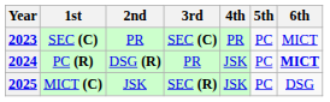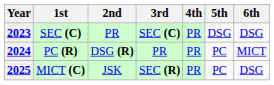 <table class="wikitable" style="text-align:center">
 <tr>
 <th>Year</th>
 <th>1st</th>
 <th>2nd</th>
 <th>3rd</th>
 <th>4th</th>
 <th>5th</th>
 <th>6th</th>
 </tr>
 <tr>
 <th><a href='#'>2023</a></th>
 <td scope="row"  style="text-align:center; background:#cfc;"><a href='#'>SEC</a> <strong>(C)</strong></td>
 <td scope="row"  style="text-align:center; background:#cfc;"><a href='#'>PR</a></td>
 <td scope="row"  style="text-align:center; background:#cfc;"><a href='#'>SEC</a> <strong>(C)</strong></td>
 <td scope="row"  style="text-align:center; background:#cfc;"><a href='#'>PR</a></td>
-<td><a href='#'>PC</a></td>
-<td><a href='#'>MICT</a></td>
+<td><a href='#'>DSG</a></td>
+<td><a href='#'>DSG</a></td>
 </tr>
 <tr>
 <th><a href='#'>2024</a></th>
 <td scope="row"  style="text-align:center; background:#cfc;"><a href='#'>PC</a> <strong>(R)</strong></td>
 <td scope="row"  style="text-align:center; background:#cfc;"><a href='#'>DSG</a> <strong>(R)</strong></td>
 <td scope="row"  style="text-align:center; background:#cfc;"><a href='#'>PR</a></td>
-<td scope="row"  style="text-align:center; background:#cfc;"><a href='#'>JSK</a></td>
+<td scope="row"  style="text-align:center; background:#cfc;"><a href='#'>PR</a></td>
 <td><a href='#'>PC</a></td>
-<td><strong><a href='#'>MICT</a></strong></td>
+<td><a href='#'>MICT</a></td>
 </tr>
 <tr>
 <th><a href='#'>2025</a></th>
 <td scope="row"  style="text-align:center; background:#cfc;"><a href='#'>MICT</a> <strong>(C)</strong></td>
 <td scope="row"  style="text-align:center; background:#cfc;"><a href='#'>JSK</a></td>
 <td scope="row"  style="text-align:center; background:#cfc;"><a href='#'>SEC</a> <strong>(R)</strong></td>
-<td scope="row"  style="text-align:center; background:#cfc;"><a href='#'>JSK</a></td>
+<td scope="row"  style="text-align:center; background:#cfc;"><a href='#'>PR</a></td>
 <td><a href='#'>PC</a></td>
 <td><a href='#'>DSG</a></td>
 </tr>
 </table>
